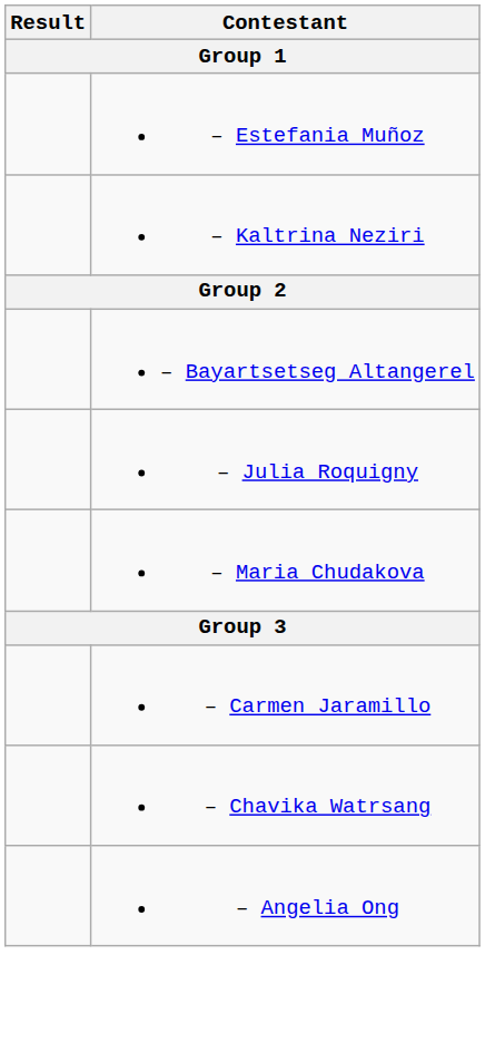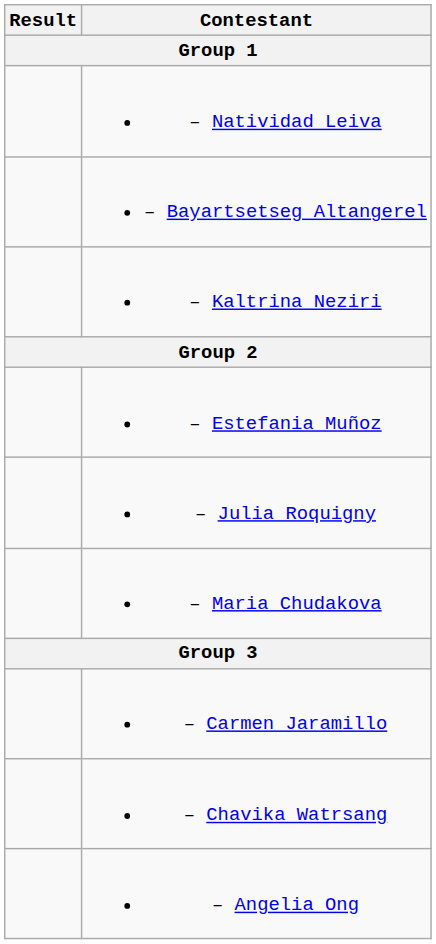 <table class="wikitable" style="text-align:center;">
 <tr>
 <th>Result</th>
 <th>Contestant</th>
 </tr>
 <tr>
 <th colspan=2>Group 1</th>
 </tr>
 <tr>
 <td></td>
-<td><br><ul><li> – <a href='#'>Estefania Muñoz</a></li></ul></td>
+<td><br><ul><li> – <a href='#'>Natividad Leiva</a></li></ul></td>
+</tr>
+<tr>
+<td></td>
+<td><br><ul><li> – <a href='#'>Bayartsetseg Altangerel</a></li></ul></td>
 </tr>
 <tr>
 <td></td>
 <td><br><ul><li> – <a href='#'>Kaltrina Neziri</a></li></ul></td>
 </tr>
 <tr>
 <th colspan=2>Group 2</th>
 </tr>
 <tr>
 <td></td>
-<td><br><ul><li> – <a href='#'>Bayartsetseg Altangerel</a></li></ul></td>
+<td><br><ul><li> – <a href='#'>Estefania Muñoz</a></li></ul></td>
 </tr>
 <tr>
 <td></td>
 <td><br><ul><li> – <a href='#'>Julia Roquigny</a></li></ul></td>
 </tr>
 <tr>
 <td></td>
 <td><br><ul><li> – <a href='#'>Maria Chudakova</a></li></ul></td>
 </tr>
 <tr>
 <th colspan=2>Group 3</th>
 </tr>
 <tr>
 <td></td>
 <td><br><ul><li> – <a href='#'>Carmen Jaramillo</a></li></ul></td>
 </tr>
 <tr>
 <td></td>
 <td><br><ul><li> – <a href='#'>Chavika Watrsang</a></li></ul></td>
 </tr>
 <tr>
 <td></td>
 <td><br><ul><li> – <a href='#'>Angelia Ong</a></li></ul></td>
 </tr>
 </table>
